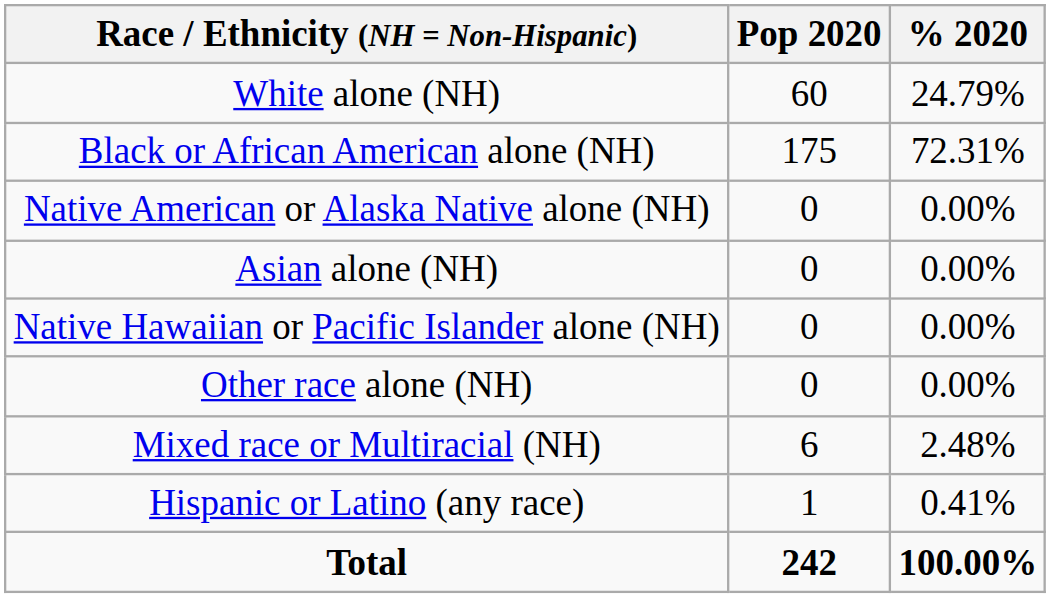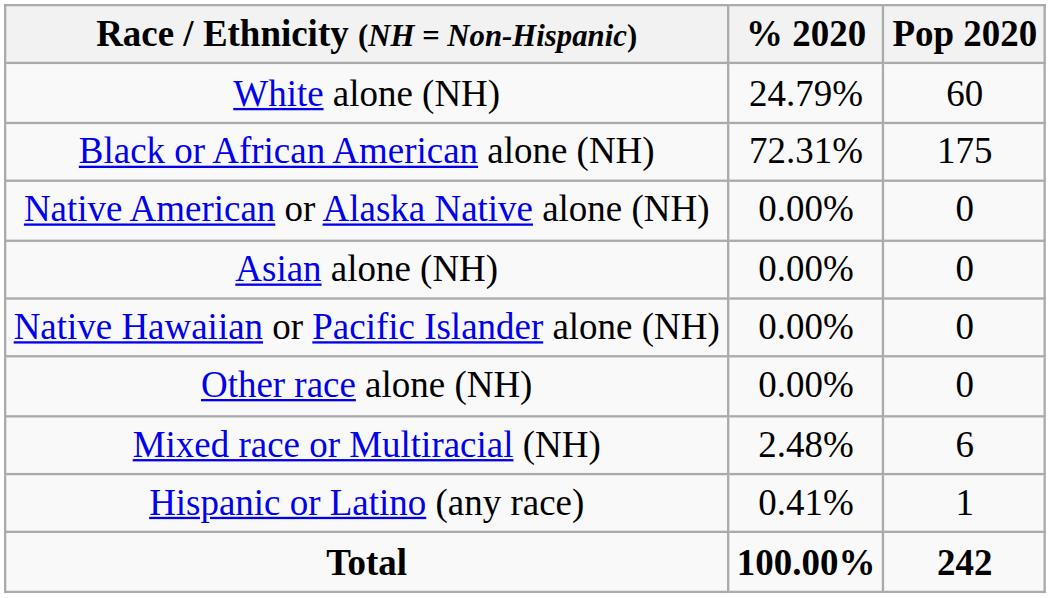 <table class="wikitable" style="text-align:center;">
 <tr>
 <th>Race / Ethnicity <small>(<em>NH = Non-Hispanic</em>)</small></th>
+<th>% 2020</th>
 <th>Pop 2020</th>
-<th>% 2020</th>
 </tr>
 <tr>
 <td><a href='#'>White</a> alone (NH)</td>
+<td>24.79%</td>
 <td>60</td>
-<td>24.79%</td>
 </tr>
 <tr>
 <td><a href='#'>Black or African American</a> alone (NH)</td>
+<td>72.31%</td>
 <td>175</td>
-<td>72.31%</td>
 </tr>
 <tr>
 <td><a href='#'>Native American</a> or <a href='#'>Alaska Native</a> alone (NH)</td>
+<td>0.00%</td>
 <td>0</td>
-<td>0.00%</td>
 </tr>
 <tr>
 <td><a href='#'>Asian</a> alone (NH)</td>
+<td>0.00%</td>
 <td>0</td>
-<td>0.00%</td>
 </tr>
 <tr>
 <td><a href='#'>Native Hawaiian</a> or <a href='#'>Pacific Islander</a> alone (NH)</td>
+<td>0.00%</td>
 <td>0</td>
-<td>0.00%</td>
 </tr>
 <tr>
 <td><a href='#'>Other race</a> alone (NH)</td>
+<td>0.00%</td>
 <td>0</td>
-<td>0.00%</td>
 </tr>
 <tr>
 <td><a href='#'>Mixed race or Multiracial</a> (NH)</td>
+<td>2.48%</td>
 <td>6</td>
-<td>2.48%</td>
 </tr>
 <tr>
 <td><a href='#'>Hispanic or Latino</a> (any race)</td>
+<td>0.41%</td>
 <td>1</td>
-<td>0.41%</td>
 </tr>
 <tr>
 <td><strong>Total</strong></td>
+<td><strong>100.00%</strong></td>
 <td><strong>242</strong></td>
-<td><strong>100.00%</strong></td>
 </tr>
 </table>
